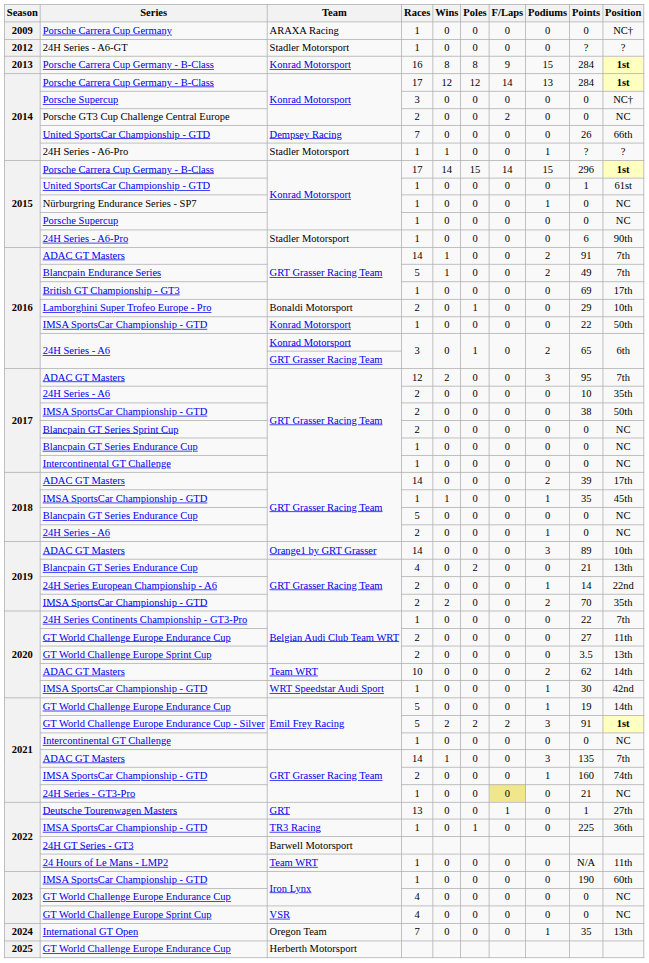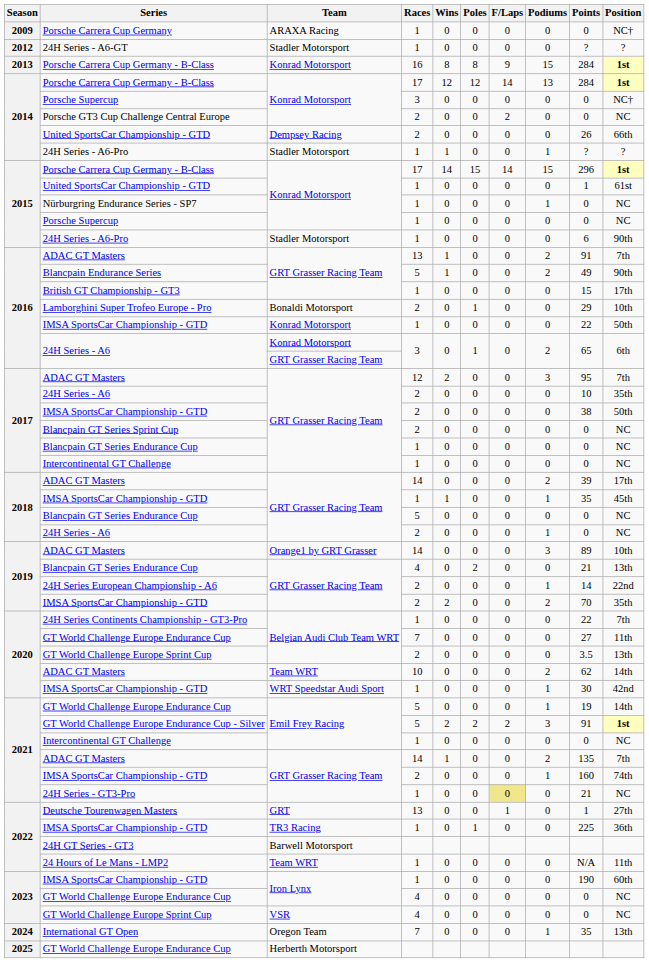 <table class="wikitable" style="font-size: 90%; text-align:center">
 <tr>
 <th>Season</th>
 <th>Series</th>
 <th>Team</th>
 <th>Races</th>
 <th>Wins</th>
 <th>Poles</th>
 <th>F/Laps</th>
 <th>Podiums</th>
 <th>Points</th>
 <th>Position</th>
 </tr>
 <tr>
 <th>2009</th>
 <td align=left><a href='#'>Porsche Carrera Cup Germany</a></td>
 <td align=left>ARAXA Racing</td>
 <td>1</td>
 <td>0</td>
 <td>0</td>
 <td>0</td>
 <td>0</td>
 <td>0</td>
 <td>NC†</td>
 </tr>
 <tr>
 <th>2012</th>
 <td align=left>24H Series - A6-GT</td>
 <td align=left>Stadler Motorsport</td>
 <td>1</td>
 <td>0</td>
 <td>0</td>
 <td>0</td>
 <td>0</td>
 <td>?</td>
 <td>?</td>
 </tr>
 <tr>
 <th>2013</th>
 <td align=left><a href='#'>Porsche Carrera Cup Germany - B-Class</a></td>
 <td align="left"><a href='#'>Konrad Motorsport</a></td>
 <td>16</td>
 <td>8</td>
 <td>8</td>
 <td>9</td>
 <td>15</td>
 <td>284</td>
 <td style="background:#FFFFBF;"><strong>1st</strong></td>
 </tr>
 <tr>
 <th rowspan=5>2014</th>
 <td align=left><a href='#'>Porsche Carrera Cup Germany - B-Class</a></td>
 <td rowspan="3" align=left><a href='#'>Konrad Motorsport</a></td>
 <td>17</td>
 <td>12</td>
 <td>12</td>
 <td>14</td>
 <td>13</td>
 <td>284</td>
 <td style="background:#FFFFBF;"><strong>1st</strong></td>
 </tr>
 <tr>
 <td align="left"><a href='#'>Porsche Supercup</a></td>
 <td>3</td>
 <td>0</td>
 <td>0</td>
 <td>0</td>
 <td>0</td>
 <td>0</td>
 <td>NC†</td>
 </tr>
 <tr>
 <td align="left">Porsche GT3 Cup Challenge Central Europe</td>
 <td>2</td>
 <td>0</td>
 <td>0</td>
 <td>2</td>
 <td>0</td>
 <td>0</td>
 <td>NC</td>
 </tr>
 <tr>
 <td align="left"><a href='#'>United SportsCar Championship - GTD</a></td>
 <td align="left"><a href='#'>Dempsey Racing</a></td>
-<td>7</td>
+<td>2</td>
 <td>0</td>
 <td>0</td>
 <td>0</td>
 <td>0</td>
 <td>26</td>
 <td>66th</td>
 </tr>
 <tr>
 <td align=left>24H Series - A6-Pro</td>
 <td align=left>Stadler Motorsport</td>
 <td>1</td>
 <td>1</td>
 <td>0</td>
 <td>0</td>
 <td>1</td>
 <td>?</td>
 <td>?</td>
 </tr>
 <tr>
 <th rowspan=5>2015</th>
 <td align=left><a href='#'>Porsche Carrera Cup Germany - B-Class</a></td>
 <td rowspan="4" align="left"><a href='#'>Konrad Motorsport</a></td>
 <td>17</td>
 <td>14</td>
 <td>15</td>
 <td>14</td>
 <td>15</td>
 <td>296</td>
 <td style="background:#FFFFBF;"><strong>1st</strong></td>
 </tr>
 <tr>
 <td align=left><a href='#'>United SportsCar Championship - GTD</a></td>
 <td>1</td>
 <td>0</td>
 <td>0</td>
 <td>0</td>
 <td>0</td>
 <td>1</td>
 <td>61st</td>
 </tr>
 <tr>
 <td align="left">Nürburgring Endurance Series - SP7</td>
 <td>1</td>
 <td>0</td>
 <td>0</td>
 <td>0</td>
 <td>1</td>
 <td>0</td>
 <td>NC</td>
 </tr>
 <tr>
 <td align=left><a href='#'>Porsche Supercup</a></td>
 <td>1</td>
 <td>0</td>
 <td>0</td>
 <td>0</td>
 <td>0</td>
 <td>0</td>
 <td>NC</td>
 </tr>
 <tr>
 <td align="left"><a href='#'>24H Series - A6-Pro</a></td>
 <td align="left">Stadler Motorsport</td>
 <td>1</td>
 <td>0</td>
 <td>0</td>
 <td>0</td>
 <td>0</td>
 <td>6</td>
 <td>90th</td>
 </tr>
 <tr>
 <th rowspan="7">2016</th>
 <td align=left><a href='#'>ADAC GT Masters</a></td>
 <td rowspan="3" align="left"><a href='#'>GRT Grasser Racing Team</a></td>
-<td>14</td>
+<td>13</td>
 <td>1</td>
 <td>0</td>
 <td>0</td>
 <td>2</td>
 <td>91</td>
 <td>7th</td>
 </tr>
 <tr>
 <td align=left><a href='#'>Blancpain Endurance Series</a></td>
 <td>5</td>
 <td>1</td>
 <td>0</td>
 <td>0</td>
 <td>2</td>
 <td>49</td>
-<td>7th</td>
+<td>90th</td>
 </tr>
 <tr>
 <td align="left"><a href='#'>British GT Championship - GT3</a></td>
 <td>1</td>
 <td>0</td>
 <td>0</td>
 <td>0</td>
 <td>0</td>
-<td>69</td>
+<td>15</td>
 <td>17th</td>
 </tr>
 <tr>
 <td align="left"><a href='#'>Lamborghini Super Trofeo Europe - Pro</a></td>
 <td align="left">Bonaldi Motorsport</td>
 <td>2</td>
 <td>0</td>
 <td>1</td>
 <td>0</td>
 <td>0</td>
 <td>29</td>
 <td>10th</td>
 </tr>
 <tr>
 <td align="left"><a href='#'>IMSA SportsCar Championship - GTD</a></td>
 <td align=left><a href='#'>Konrad Motorsport</a></td>
 <td>1</td>
 <td>0</td>
 <td>0</td>
 <td>0</td>
 <td>0</td>
 <td>22</td>
 <td>50th</td>
 </tr>
 <tr>
 <td rowspan="2" align="left"><a href='#'>24H Series - A6</a></td>
 <td align="left"><a href='#'>Konrad Motorsport</a></td>
 <td rowspan="2">3</td>
 <td rowspan="2">0</td>
 <td rowspan="2">1</td>
 <td rowspan="2">0</td>
 <td rowspan="2">2</td>
 <td rowspan="2">65</td>
 <td rowspan="2">6th</td>
 </tr>
 <tr>
 <td align=left><a href='#'>GRT Grasser Racing Team</a></td>
 </tr>
 <tr>
 <th rowspan="6">2017</th>
 <td align=left><a href='#'>ADAC GT Masters</a></td>
 <td rowspan="6" align=left><a href='#'>GRT Grasser Racing Team</a></td>
 <td>12</td>
 <td>2</td>
 <td>0</td>
 <td>0</td>
 <td>3</td>
 <td>95</td>
 <td>7th</td>
 </tr>
 <tr>
 <td align=left><a href='#'>24H Series - A6</a></td>
 <td>2</td>
 <td>0</td>
 <td>0</td>
 <td>0</td>
 <td>0</td>
 <td>10</td>
 <td>35th</td>
 </tr>
 <tr>
 <td align=left><a href='#'>IMSA SportsCar Championship - GTD</a></td>
 <td>2</td>
 <td>0</td>
 <td>0</td>
 <td>0</td>
 <td>0</td>
 <td>38</td>
 <td>50th</td>
 </tr>
 <tr>
 <td align=left><a href='#'>Blancpain GT Series Sprint Cup</a></td>
 <td>2</td>
 <td>0</td>
 <td>0</td>
 <td>0</td>
 <td>0</td>
 <td>0</td>
 <td>NC</td>
 </tr>
 <tr>
 <td align=left><a href='#'>Blancpain GT Series Endurance Cup</a></td>
 <td>1</td>
 <td>0</td>
 <td>0</td>
 <td>0</td>
 <td>0</td>
 <td>0</td>
 <td>NC</td>
 </tr>
 <tr>
 <td align=left><a href='#'>Intercontinental GT Challenge</a></td>
 <td>1</td>
 <td>0</td>
 <td>0</td>
 <td>0</td>
 <td>0</td>
 <td>0</td>
 <td>NC</td>
 </tr>
 <tr>
 <th rowspan="4">2018</th>
 <td align="left"><a href='#'>ADAC GT Masters</a></td>
 <td rowspan="4" align=left><a href='#'>GRT Grasser Racing Team</a></td>
 <td>14</td>
 <td>0</td>
 <td>0</td>
 <td>0</td>
 <td>2</td>
 <td>39</td>
 <td>17th</td>
 </tr>
 <tr>
 <td align="left"><a href='#'>IMSA SportsCar Championship - GTD</a></td>
 <td>1</td>
 <td>1</td>
 <td>0</td>
 <td>0</td>
 <td>1</td>
 <td>35</td>
 <td>45th</td>
 </tr>
 <tr>
 <td align="left"><a href='#'>Blancpain GT Series Endurance Cup</a></td>
 <td>5</td>
 <td>0</td>
 <td>0</td>
 <td>0</td>
 <td>0</td>
 <td>0</td>
 <td>NC</td>
 </tr>
 <tr>
 <td align="left"><a href='#'>24H Series - A6</a></td>
 <td>2</td>
 <td>0</td>
 <td>0</td>
 <td>0</td>
 <td>1</td>
 <td>0</td>
 <td>NC</td>
 </tr>
 <tr>
 <th rowspan="4">2019</th>
 <td align="left"><a href='#'>ADAC GT Masters</a></td>
 <td align=left><a href='#'>Orange1 by GRT Grasser</a></td>
 <td>14</td>
 <td>0</td>
 <td>0</td>
 <td>0</td>
 <td>3</td>
 <td>89</td>
 <td>10th</td>
 </tr>
 <tr>
 <td align="left"><a href='#'>Blancpain GT Series Endurance Cup</a></td>
 <td rowspan="3" align=left><a href='#'>GRT Grasser Racing Team</a></td>
 <td>4</td>
 <td>0</td>
 <td>2</td>
 <td>0</td>
 <td>0</td>
 <td>21</td>
 <td>13th</td>
 </tr>
 <tr>
 <td align="left"><a href='#'>24H Series European Championship - A6</a></td>
 <td>2</td>
 <td>0</td>
 <td>0</td>
 <td>0</td>
 <td>1</td>
 <td>14</td>
 <td>22nd</td>
 </tr>
 <tr>
 <td align="left"><a href='#'>IMSA SportsCar Championship - GTD</a></td>
 <td>2</td>
 <td>2</td>
 <td>0</td>
 <td>0</td>
 <td>2</td>
 <td>70</td>
 <td>35th</td>
 </tr>
 <tr>
 <th rowspan="5">2020</th>
 <td align="left"><a href='#'>24H Series Continents Championship - GT3-Pro</a></td>
 <td rowspan="3" align="left"><a href='#'>Belgian Audi Club Team WRT</a></td>
 <td>1</td>
 <td>0</td>
 <td>0</td>
 <td>0</td>
 <td>0</td>
 <td>22</td>
 <td>7th</td>
 </tr>
 <tr>
 <td align="left"><a href='#'>GT World Challenge Europe Endurance Cup</a></td>
-<td>2</td>
+<td>7</td>
 <td>0</td>
 <td>0</td>
 <td>0</td>
 <td>0</td>
 <td>27</td>
 <td>11th</td>
 </tr>
 <tr>
 <td align="left"><a href='#'>GT World Challenge Europe Sprint Cup</a></td>
 <td>2</td>
 <td>0</td>
 <td>0</td>
 <td>0</td>
 <td>0</td>
 <td>3.5</td>
 <td>13th</td>
 </tr>
 <tr>
 <td align="left"><a href='#'>ADAC GT Masters</a></td>
 <td align=left><a href='#'>Team WRT</a></td>
 <td>10</td>
 <td>0</td>
 <td>0</td>
 <td>0</td>
 <td>2</td>
 <td>62</td>
 <td>14th</td>
 </tr>
 <tr>
 <td align="left"><a href='#'>IMSA SportsCar Championship - GTD</a></td>
 <td align=left><a href='#'>WRT Speedstar Audi Sport</a></td>
 <td>1</td>
 <td>0</td>
 <td>0</td>
 <td>0</td>
 <td>1</td>
 <td>30</td>
 <td>42nd</td>
 </tr>
 <tr>
 <th rowspan="6">2021</th>
 <td align=left><a href='#'>GT World Challenge Europe Endurance Cup</a></td>
 <td rowspan="3" align=left><a href='#'>Emil Frey Racing</a></td>
 <td>5</td>
 <td>0</td>
 <td>0</td>
 <td>0</td>
 <td>1</td>
 <td>19</td>
 <td>14th</td>
 </tr>
 <tr>
 <td align="left"><a href='#'>GT World Challenge Europe Endurance Cup - Silver</a></td>
 <td>5</td>
 <td>2</td>
 <td>2</td>
 <td>2</td>
 <td>3</td>
 <td>91</td>
 <td style="background:#FFFFBF;"><strong>1st</strong></td>
 </tr>
 <tr>
 <td align=left><a href='#'>Intercontinental GT Challenge</a></td>
 <td>1</td>
 <td>0</td>
 <td>0</td>
 <td>0</td>
 <td>0</td>
 <td>0</td>
 <td>NC</td>
 </tr>
 <tr>
 <td align=left><a href='#'>ADAC GT Masters</a></td>
 <td align=left rowspan=3><a href='#'>GRT Grasser Racing Team</a></td>
 <td>14</td>
 <td>1</td>
 <td>0</td>
 <td>0</td>
-<td>3</td>
+<td>2</td>
 <td>135</td>
 <td>7th</td>
 </tr>
 <tr>
 <td align=left><a href='#'>IMSA SportsCar Championship - GTD</a></td>
 <td>2</td>
 <td>0</td>
 <td>0</td>
 <td>0</td>
 <td>1</td>
 <td>160</td>
 <td>74th</td>
 </tr>
 <tr>
 <td align=left><a href='#'>24H Series - GT3-Pro</a></td>
 <td>1</td>
 <td>0</td>
 <td>0</td>
 <td style="background: khaki;">0</td>
 <td>0</td>
 <td>21</td>
 <td>NC</td>
 </tr>
 <tr>
 <th rowspan="4">2022</th>
 <td align=left><a href='#'>Deutsche Tourenwagen Masters</a></td>
 <td align=left><a href='#'>GRT</a></td>
 <td>13</td>
 <td>0</td>
 <td>0</td>
 <td>1</td>
 <td>0</td>
 <td>1</td>
 <td>27th</td>
 </tr>
 <tr>
 <td align=left><a href='#'>IMSA SportsCar Championship - GTD</a></td>
 <td align=left><a href='#'>TR3 Racing</a></td>
 <td>1</td>
 <td>0</td>
 <td>1</td>
 <td>0</td>
 <td>0</td>
 <td>225</td>
 <td>36th</td>
 </tr>
 <tr>
 <td align=left><a href='#'>24H GT Series - GT3</a></td>
 <td align=left>Barwell Motorsport</td>
 <td></td>
 <td></td>
 <td></td>
 <td></td>
 <td></td>
 <td></td>
 <td></td>
 </tr>
 <tr>
 <td align=left><a href='#'>24 Hours of Le Mans - LMP2</a></td>
 <td align=left><a href='#'>Team WRT</a></td>
 <td>1</td>
 <td>0</td>
 <td>0</td>
 <td>0</td>
 <td>0</td>
 <td>N/A</td>
 <td>11th</td>
 </tr>
 <tr>
 <th rowspan="3">2023</th>
 <td align=left><a href='#'>IMSA SportsCar Championship - GTD</a></td>
 <td rowspan="2" align="left"><a href='#'>Iron Lynx</a></td>
 <td>1</td>
 <td>0</td>
 <td>0</td>
 <td>0</td>
 <td>0</td>
 <td>190</td>
 <td>60th</td>
 </tr>
 <tr>
 <td align=left><a href='#'>GT World Challenge Europe Endurance Cup</a></td>
 <td>4</td>
 <td>0</td>
 <td>0</td>
 <td>0</td>
 <td>0</td>
 <td>0</td>
 <td>NC</td>
 </tr>
 <tr>
 <td align=left><a href='#'>GT World Challenge Europe Sprint Cup</a></td>
 <td align=left><a href='#'>VSR</a></td>
 <td>4</td>
 <td>0</td>
 <td>0</td>
 <td>0</td>
 <td>0</td>
 <td>0</td>
 <td>NC</td>
 </tr>
 <tr>
 <th>2024</th>
 <td align=left><a href='#'>International GT Open</a></td>
 <td align=left>Oregon Team</td>
 <td>7</td>
 <td>0</td>
 <td>0</td>
 <td>0</td>
 <td>1</td>
 <td>35</td>
 <td>13th</td>
 </tr>
 <tr>
 <th>2025</th>
 <td align=left><a href='#'>GT World Challenge Europe Endurance Cup</a></td>
 <td align=left>Herberth Motorsport</td>
 <td></td>
 <td></td>
 <td></td>
 <td></td>
 <td></td>
 <td></td>
 <td></td>
 </tr>
 </table>
